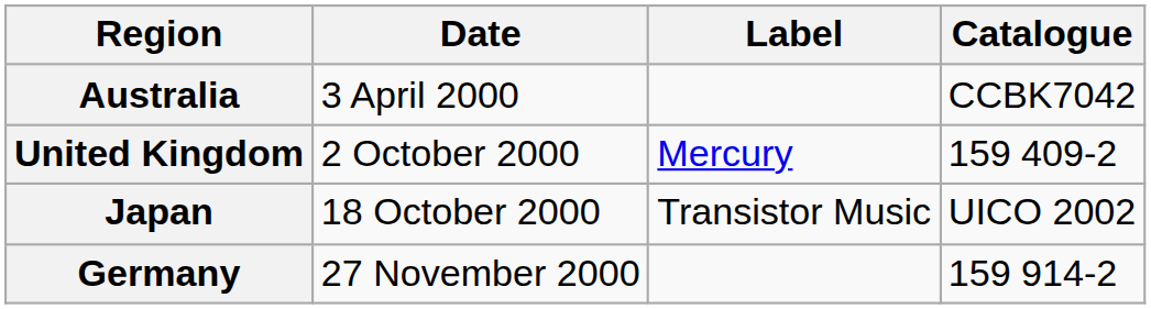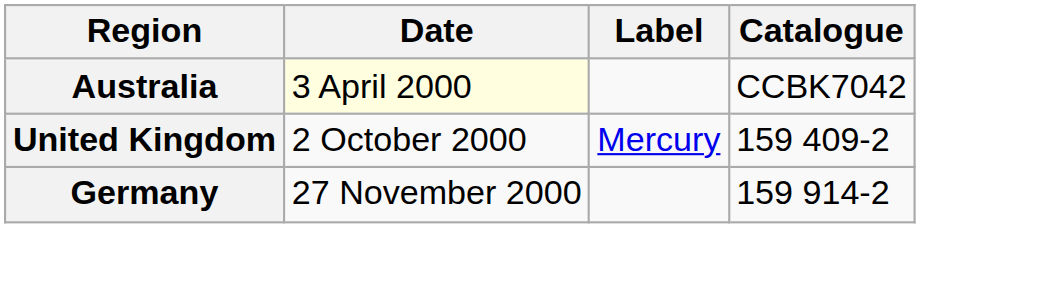 <table class="wikitable plainrowheaders">
 <tr>
 <th scope="col">Region</th>
 <th scope="col">Date</th>
 <th scope="col">Label</th>
 <th scope="col">Catalogue</th>
 </tr>
 <tr>
 <th scope="row">Australia</th>
-<td>3 April 2000</td>
+<td style="background: lightyellow;">3 April 2000</td>
 <td></td>
 <td>CCBK7042</td>
 </tr>
 <tr>
 <th scope="row">United Kingdom</th>
 <td>2 October 2000</td>
 <td><a href='#'>Mercury</a></td>
 <td>159 409-2</td>
 </tr>
 <tr>
-<th scope="row">Japan</th>
-<td>18 October 2000</td>
-<td>Transistor Music</td>
-<td>UICO 2002</td>
-</tr>
-<tr>
 <th scope="row">Germany</th>
 <td>27 November 2000</td>
 <td></td>
 <td>159 914-2</td>
 </tr>
 </table>
